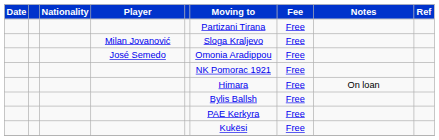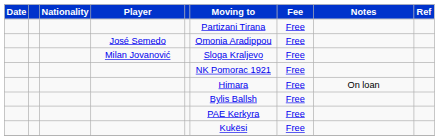 <table class="wikitable"  style="text-align:center; font-size:90%; ">
 <tr>
 <th style="background:#03c; color:white; width:15px;">Date</th>
 <th style="background:#03c; color:white; width:10px;"></th>
 <th style="background:#03c; color:white; width:10px;">Nationality</th>
 <th style="background:#03c; color:white; width:140px;">Player</th>
 <th style="background:#03c; color:white; width:1px;"></th>
 <th style="background:#03c; color:white; width:130px;">Moving to</th>
 <th style="background:#03c; color:white; width:50px;">Fee</th>
 <th style="background:#03c; color:white; width:150px;">Notes</th>
 <th style="background:#03c; color:white; width:25px;">Ref</th>
 </tr>
 <tr>
 <td></td>
 <td align=center></td>
 <td></td>
 <td></td>
 <td></td>
 <td><a href='#'>Partizani Tirana</a></td>
 <td align=center><a href='#'>Free</a></td>
 <td align=center></td>
 <td align=center></td>
 </tr>
 <tr>
 <td></td>
 <td align=center></td>
 <td></td>
-<td><a href='#'>Milan Jovanović</a></td>
+<td><a href='#'>José Semedo</a></td>
 <td></td>
-<td><a href='#'>Sloga Kraljevo</a></td>
+<td><a href='#'>Omonia Aradippou</a></td>
 <td align=center><a href='#'>Free</a></td>
 <td align=center></td>
 <td align=center></td>
 </tr>
 <tr>
 <td></td>
 <td align=center></td>
 <td></td>
-<td><a href='#'>José Semedo</a></td>
+<td><a href='#'>Milan Jovanović</a></td>
 <td></td>
-<td><a href='#'>Omonia Aradippou</a></td>
+<td><a href='#'>Sloga Kraljevo</a></td>
 <td align=center><a href='#'>Free</a></td>
 <td align=center></td>
 <td align=center></td>
 </tr>
 <tr>
 <td></td>
 <td align=center></td>
 <td></td>
 <td></td>
 <td></td>
 <td><a href='#'>NK Pomorac 1921</a></td>
 <td align=center><a href='#'>Free</a></td>
 <td align=center></td>
 <td align=center></td>
 </tr>
 <tr>
 <td></td>
 <td align=center></td>
 <td></td>
 <td></td>
 <td></td>
 <td><a href='#'>Himara</a></td>
 <td align=center><a href='#'>Free</a></td>
 <td align=center>On loan</td>
 <td align=center></td>
 </tr>
 <tr>
 <td></td>
 <td align=center></td>
 <td></td>
 <td></td>
 <td></td>
 <td><a href='#'>Bylis Ballsh</a></td>
 <td align=center><a href='#'>Free</a></td>
 <td align=center></td>
 <td align=center></td>
 </tr>
 <tr>
 <td></td>
 <td align=center></td>
 <td></td>
 <td></td>
 <td></td>
 <td><a href='#'>PAE Kerkyra</a></td>
 <td align=center><a href='#'>Free</a></td>
 <td align=center></td>
 <td align=center></td>
 </tr>
 <tr>
 <td></td>
 <td align=center></td>
 <td></td>
 <td></td>
 <td></td>
 <td><a href='#'>Kukësi</a></td>
 <td align=center><a href='#'>Free</a></td>
 <td align=center></td>
 <td align=center></td>
 </tr>
 <tr>
 </tr>
 </table>
